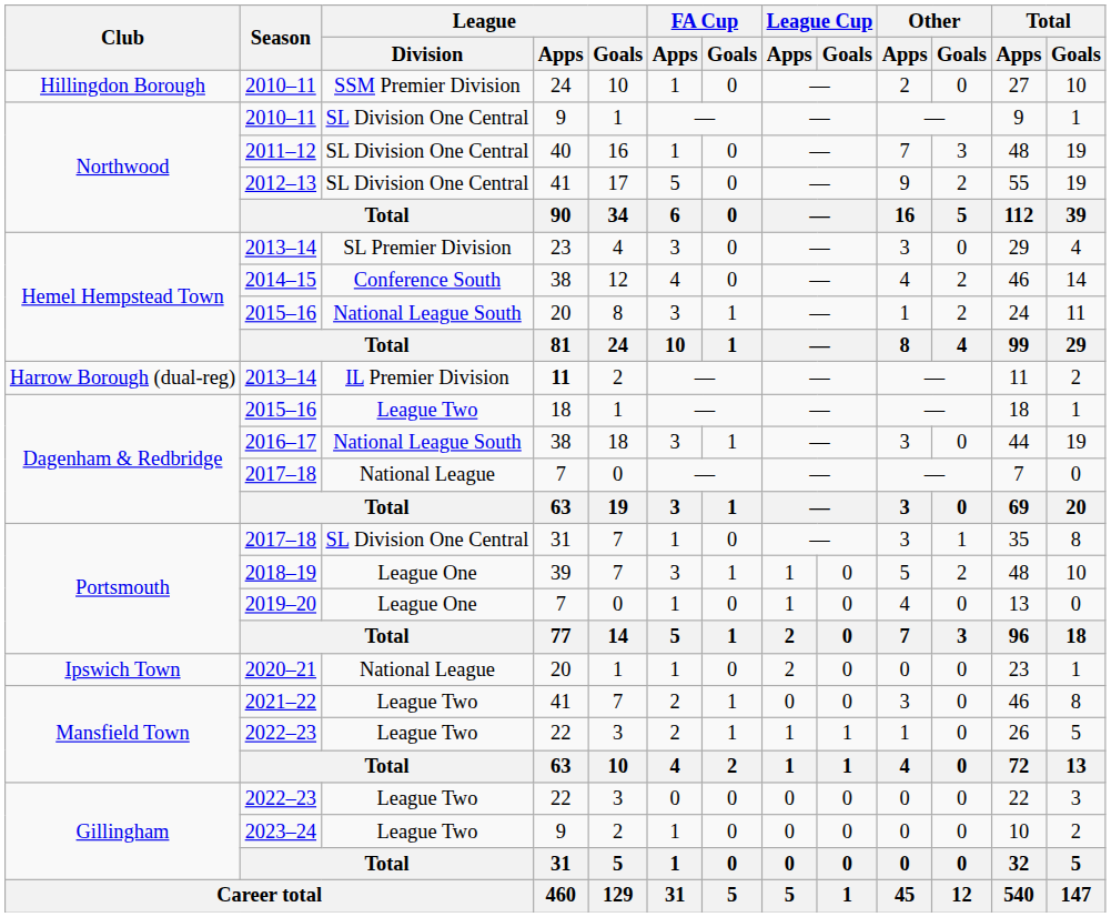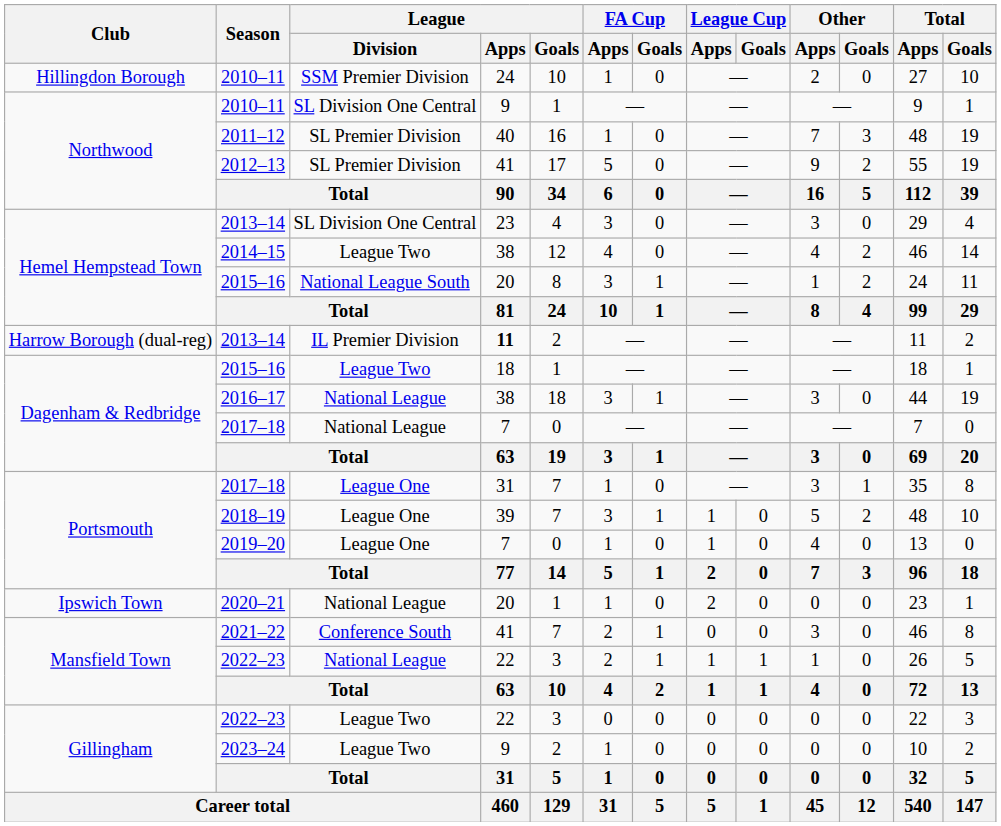 <table class="wikitable" style="text-align:center">
 <tr>
 <th rowspan="2">Club</th>
 <th rowspan="2">Season</th>
 <th colspan="3">League</th>
 <th colspan="2"><a href='#'>FA Cup</a></th>
 <th colspan="2"><a href='#'>League Cup</a></th>
 <th colspan="2">Other</th>
 <th colspan="2">Total</th>
 </tr>
 <tr>
 <th>Division</th>
 <th>Apps</th>
 <th>Goals</th>
 <th>Apps</th>
 <th>Goals</th>
 <th>Apps</th>
 <th>Goals</th>
 <th>Apps</th>
 <th>Goals</th>
 <th>Apps</th>
 <th>Goals</th>
 </tr>
 <tr>
 <td><a href='#'>Hillingdon Borough</a></td>
 <td><a href='#'>2010–11</a></td>
 <td><a href='#'>SSM</a> Premier Division</td>
 <td>24</td>
 <td>10</td>
 <td>1</td>
 <td>0</td>
 <td colspan="2">—</td>
 <td>2</td>
 <td>0</td>
 <td>27</td>
 <td>10</td>
 </tr>
 <tr>
 <td rowspan="4"><a href='#'>Northwood</a></td>
 <td><a href='#'>2010–11</a></td>
 <td><a href='#'>SL</a> Division One Central</td>
 <td>9</td>
 <td>1</td>
 <td colspan="2">—</td>
 <td colspan="2">—</td>
 <td colspan="2">—</td>
 <td>9</td>
 <td>1</td>
 </tr>
 <tr>
 <td><a href='#'>2011–12</a></td>
-<td>SL Division One Central</td>
+<td>SL Premier Division</td>
 <td>40</td>
 <td>16</td>
 <td>1</td>
 <td>0</td>
 <td colspan="2">—</td>
 <td>7</td>
 <td>3</td>
 <td>48</td>
 <td>19</td>
 </tr>
 <tr>
 <td><a href='#'>2012–13</a></td>
-<td>SL Division One Central</td>
+<td>SL Premier Division</td>
 <td>41</td>
 <td>17</td>
 <td>5</td>
 <td>0</td>
 <td colspan="2">—</td>
 <td>9</td>
 <td>2</td>
 <td>55</td>
 <td>19</td>
 </tr>
 <tr>
 <th colspan="2">Total</th>
 <th>90</th>
 <th>34</th>
 <th>6</th>
 <th>0</th>
 <th colspan="2">—</th>
 <th>16</th>
 <th>5</th>
 <th>112</th>
 <th>39</th>
 </tr>
 <tr>
 <td rowspan="4"><a href='#'>Hemel Hempstead Town</a></td>
 <td><a href='#'>2013–14</a></td>
-<td>SL Premier Division</td>
+<td>SL Division One Central</td>
 <td>23</td>
 <td>4</td>
 <td>3</td>
 <td>0</td>
 <td colspan="2">—</td>
 <td>3</td>
 <td>0</td>
 <td>29</td>
 <td>4</td>
 </tr>
 <tr>
 <td><a href='#'>2014–15</a></td>
-<td><a href='#'>Conference South</a></td>
+<td>League Two</td>
 <td>38</td>
 <td>12</td>
 <td>4</td>
 <td>0</td>
 <td colspan="2">—</td>
 <td>4</td>
 <td>2</td>
 <td>46</td>
 <td>14</td>
 </tr>
 <tr>
 <td><a href='#'>2015–16</a></td>
 <td><a href='#'>National League South</a></td>
 <td>20</td>
 <td>8</td>
 <td>3</td>
 <td>1</td>
 <td colspan="2">—</td>
 <td>1</td>
 <td>2</td>
 <td>24</td>
 <td>11</td>
 </tr>
 <tr>
 <th colspan="2">Total</th>
 <th>81</th>
 <th>24</th>
 <th>10</th>
 <th>1</th>
 <th colspan="2">—</th>
 <th>8</th>
 <th>4</th>
 <th>99</th>
 <th>29</th>
 </tr>
 <tr>
 <td><a href='#'>Harrow Borough</a> (dual-reg)</td>
 <td><a href='#'>2013–14</a></td>
 <td><a href='#'>IL</a> Premier Division</td>
 <td><strong>11</strong></td>
 <td>2</td>
 <td colspan="2">—</td>
 <td colspan="2">—</td>
 <td colspan="2">—</td>
 <td>11</td>
 <td>2</td>
 </tr>
 <tr>
 <td rowspan="4"><a href='#'>Dagenham & Redbridge</a></td>
 <td><a href='#'>2015–16</a></td>
 <td><a href='#'>League Two</a></td>
 <td>18</td>
 <td>1</td>
 <td colspan="2">—</td>
 <td colspan="2">—</td>
 <td colspan="2">—</td>
 <td>18</td>
 <td>1</td>
 </tr>
 <tr>
 <td><a href='#'>2016–17</a></td>
-<td><a href='#'>National League South</a></td>
+<td><a href='#'>National League</a></td>
 <td>38</td>
 <td>18</td>
 <td>3</td>
 <td>1</td>
 <td colspan="2">—</td>
 <td>3</td>
 <td>0</td>
 <td>44</td>
 <td>19</td>
 </tr>
 <tr>
 <td><a href='#'>2017–18</a></td>
 <td>National League</td>
 <td>7</td>
 <td>0</td>
 <td colspan="2">—</td>
 <td colspan="2">—</td>
 <td colspan="2">—</td>
 <td>7</td>
 <td>0</td>
 </tr>
 <tr>
 <th colspan="2">Total</th>
 <th>63</th>
 <th>19</th>
 <th>3</th>
 <th>1</th>
 <th colspan="2">—</th>
 <th>3</th>
 <th>0</th>
 <th>69</th>
 <th>20</th>
 </tr>
 <tr>
 <td rowspan="4"><a href='#'>Portsmouth</a></td>
 <td><a href='#'>2017–18</a></td>
-<td><a href='#'>SL</a> Division One Central</td>
+<td><a href='#'>League One</a></td>
 <td>31</td>
 <td>7</td>
 <td>1</td>
 <td>0</td>
 <td colspan="2">—</td>
 <td>3</td>
 <td>1</td>
 <td>35</td>
 <td>8</td>
 </tr>
 <tr>
 <td><a href='#'>2018–19</a></td>
 <td>League One</td>
 <td>39</td>
 <td>7</td>
 <td>3</td>
 <td>1</td>
 <td>1</td>
 <td>0</td>
 <td>5</td>
 <td>2</td>
 <td>48</td>
 <td>10</td>
 </tr>
 <tr>
 <td><a href='#'>2019–20</a></td>
 <td>League One</td>
 <td>7</td>
 <td>0</td>
 <td>1</td>
 <td>0</td>
 <td>1</td>
 <td>0</td>
 <td>4</td>
 <td>0</td>
 <td>13</td>
 <td>0</td>
 </tr>
 <tr>
 <th colspan="2">Total</th>
 <th>77</th>
 <th>14</th>
 <th>5</th>
 <th>1</th>
 <th>2</th>
 <th>0</th>
 <th>7</th>
 <th>3</th>
 <th>96</th>
 <th>18</th>
 </tr>
 <tr>
 <td><a href='#'>Ipswich Town</a></td>
 <td><a href='#'>2020–21</a></td>
 <td>National League</td>
 <td>20</td>
 <td>1</td>
 <td>1</td>
 <td>0</td>
 <td>2</td>
 <td>0</td>
 <td>0</td>
 <td>0</td>
 <td>23</td>
 <td>1</td>
 </tr>
 <tr>
 <td rowspan="3"><a href='#'>Mansfield Town</a></td>
 <td><a href='#'>2021–22</a></td>
-<td>League Two</td>
+<td><a href='#'>Conference South</a></td>
 <td>41</td>
 <td>7</td>
 <td>2</td>
 <td>1</td>
 <td>0</td>
 <td>0</td>
 <td>3</td>
 <td>0</td>
 <td>46</td>
 <td>8</td>
 </tr>
 <tr>
 <td><a href='#'>2022–23</a></td>
-<td>League Two</td>
+<td><a href='#'>National League</a></td>
 <td>22</td>
 <td>3</td>
 <td>2</td>
 <td>1</td>
 <td>1</td>
 <td>1</td>
 <td>1</td>
 <td>0</td>
 <td>26</td>
 <td>5</td>
 </tr>
 <tr>
 <th colspan="2">Total</th>
 <th>63</th>
 <th>10</th>
 <th>4</th>
 <th>2</th>
 <th>1</th>
 <th>1</th>
 <th>4</th>
 <th>0</th>
 <th>72</th>
 <th>13</th>
 </tr>
 <tr>
 <td rowspan=3><a href='#'>Gillingham</a></td>
 <td><a href='#'>2022–23</a></td>
 <td>League Two</td>
 <td>22</td>
 <td>3</td>
 <td>0</td>
 <td>0</td>
 <td>0</td>
 <td>0</td>
 <td>0</td>
 <td>0</td>
 <td>22</td>
 <td>3</td>
 </tr>
 <tr>
 <td><a href='#'>2023–24</a></td>
 <td>League Two</td>
 <td>9</td>
 <td>2</td>
 <td>1</td>
 <td>0</td>
 <td>0</td>
 <td>0</td>
 <td>0</td>
 <td>0</td>
 <td>10</td>
 <td>2</td>
 </tr>
 <tr>
 <th colspan=2>Total</th>
 <th>31</th>
 <th>5</th>
 <th>1</th>
 <th>0</th>
 <th>0</th>
 <th>0</th>
 <th>0</th>
 <th>0</th>
 <th>32</th>
 <th>5</th>
 </tr>
 <tr>
 <th colspan="3">Career total</th>
 <th>460</th>
 <th>129</th>
 <th>31</th>
 <th>5</th>
 <th>5</th>
 <th>1</th>
 <th>45</th>
 <th>12</th>
 <th>540</th>
 <th>147</th>
 </tr>
 </table>
